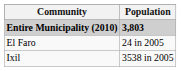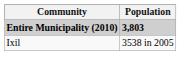 <table class="wikitable">
 <tr style="background:#111111; color:#111111;">
 <th><strong>Community</strong></th>
 <th><strong>Population</strong></th>
 </tr>
 <tr style="background:#CFCFCF;">
 <td><strong>Entire Municipality (2010)</strong></td>
 <td><strong>3,803</strong></td>
 </tr>
 <tr>
-<td>El Faro</td>
-<td>24 in 2005</td>
-</tr>
-<tr>
 <td>Ixil</td>
 <td>3538 in 2005</td>
 </tr>
 </table>
